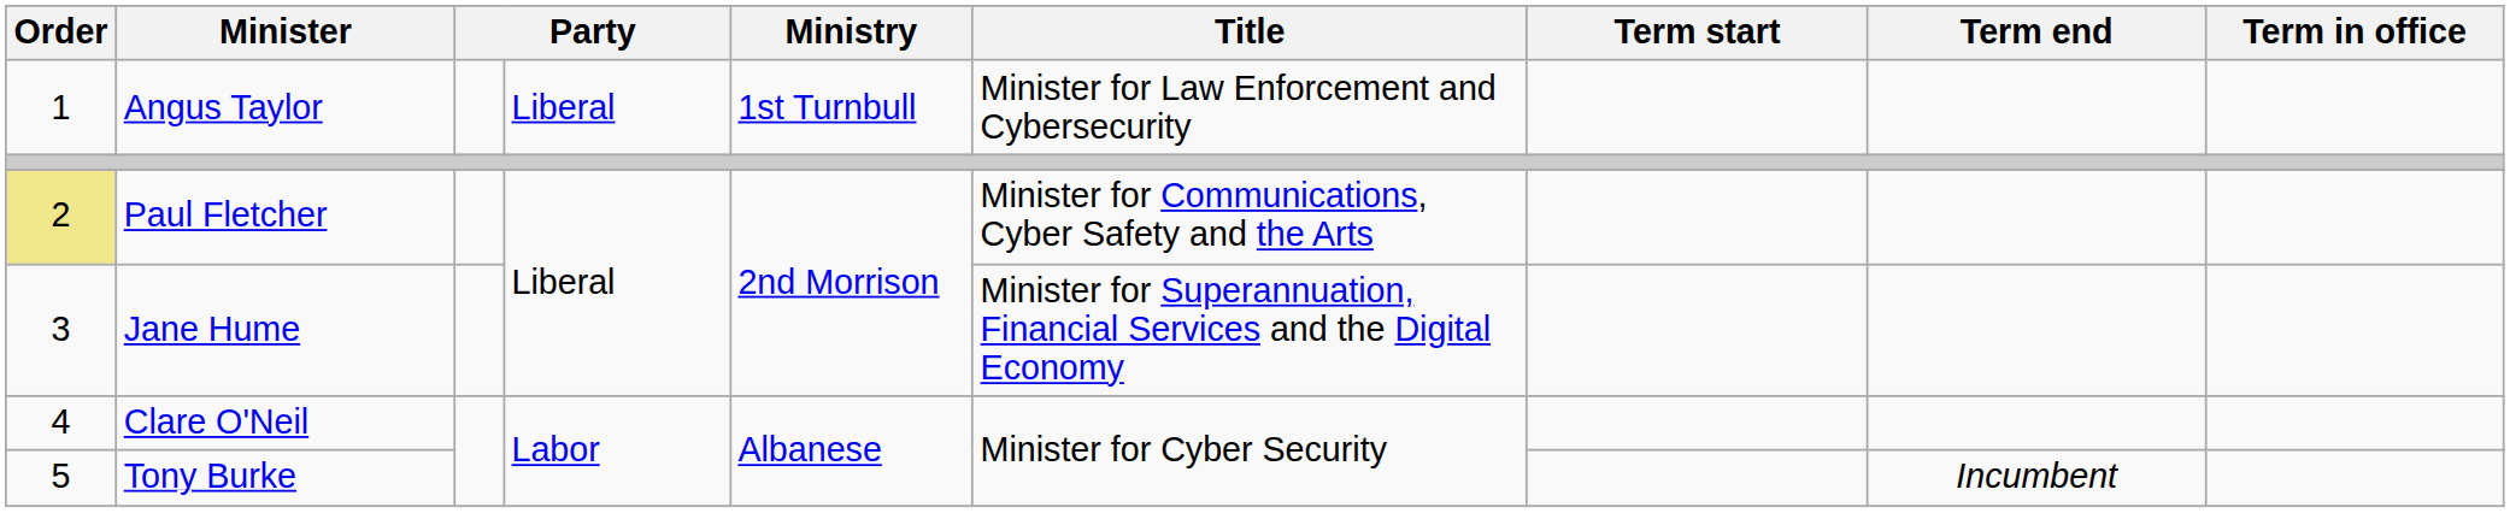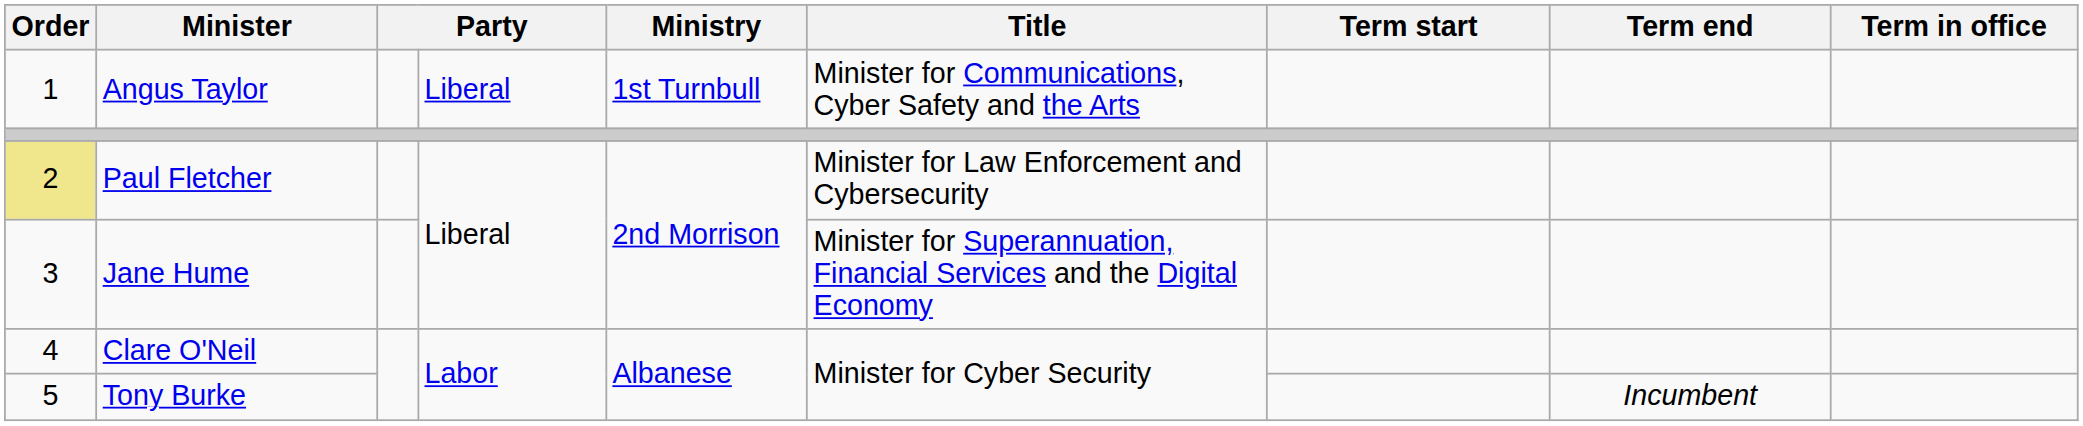 <table class="wikitable">
 <tr>
 <th width=5>Order</th>
 <th width=150>Minister</th>
 <th width=120 colspan=2>Party</th>
 <th width=105>Ministry</th>
 <th width=250>Title</th>
 <th width=150>Term start</th>
 <th width=150>Term end</th>
 <th width=130>Term in office</th>
 </tr>
 <tr>
 <td align=center>1</td>
 <td><a href='#'>Angus Taylor</a></td>
 <td> </td>
 <td><a href='#'>Liberal</a></td>
 <td><a href='#'>1st Turnbull</a></td>
-<td>Minister for Law Enforcement and Cybersecurity</td>
+<td>Minister for <a href='#'>Communications</a>, Cyber Safety and <a href='#'>the Arts</a></td>
 <td align=center></td>
 <td align=center></td>
 <td align=right></td>
 </tr>
 <tr>
 <th colspan=9 style="background: #cccccc;"></th>
 </tr>
 <tr>
 <td align=center style="background: khaki;">2</td>
 <td><a href='#'>Paul Fletcher</a></td>
 <td> </td>
 <td rowspan=2>Liberal</td>
 <td rowspan=2><a href='#'>2nd Morrison</a></td>
-<td>Minister for <a href='#'>Communications</a>, Cyber Safety and <a href='#'>the Arts</a></td>
+<td>Minister for Law Enforcement and Cybersecurity</td>
 <td align=center></td>
 <td align=center></td>
 <td align=right></td>
 </tr>
 <tr>
 <td align=center>3</td>
 <td><a href='#'>Jane Hume</a></td>
 <td></td>
 <td>Minister for <a href='#'>Superannuation, Financial Services</a> and the <a href='#'>Digital Economy</a></td>
 <td align=center></td>
 <td align=center></td>
 <td align=right></td>
 </tr>
 <tr>
 <td align=center>4</td>
 <td><a href='#'>Clare O'Neil</a></td>
 <td rowspan=2 > </td>
 <td rowspan=2><a href='#'>Labor</a></td>
 <td rowspan=2><a href='#'>Albanese</a></td>
 <td rowspan=2>Minister for Cyber Security</td>
 <td align=center></td>
 <td align=center></td>
 <td align=right><strong></strong></td>
 </tr>
 <tr>
 <td align=center>5</td>
 <td><a href='#'>Tony Burke</a></td>
 <td align=center></td>
 <td align=center><em>Incumbent</em></td>
 <td align=right></td>
 </tr>
 </table>
